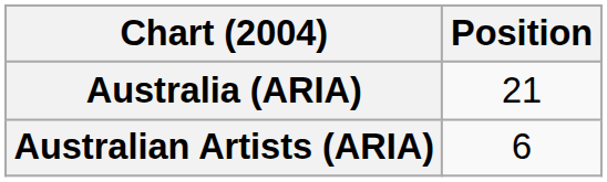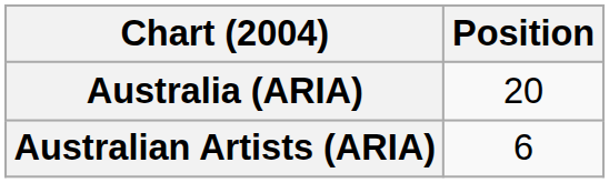 <table class="wikitable plainrowheaders" style="text-align:center">
 <tr>
 <th scope="col">Chart (2004)</th>
 <th scope="col">Position</th>
 </tr>
 <tr>
 <th scope="row">Australia (ARIA)</th>
-<td>21</td>
+<td>20</td>
 </tr>
 <tr>
 <th scope="row">Australian Artists (ARIA)</th>
 <td>6</td>
 </tr>
 </table>
